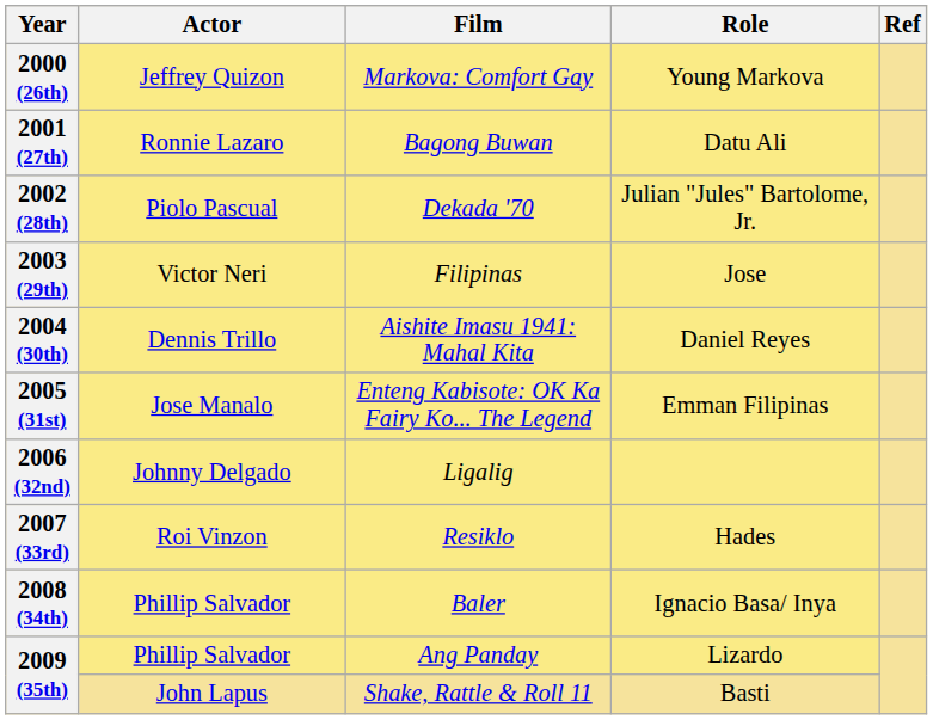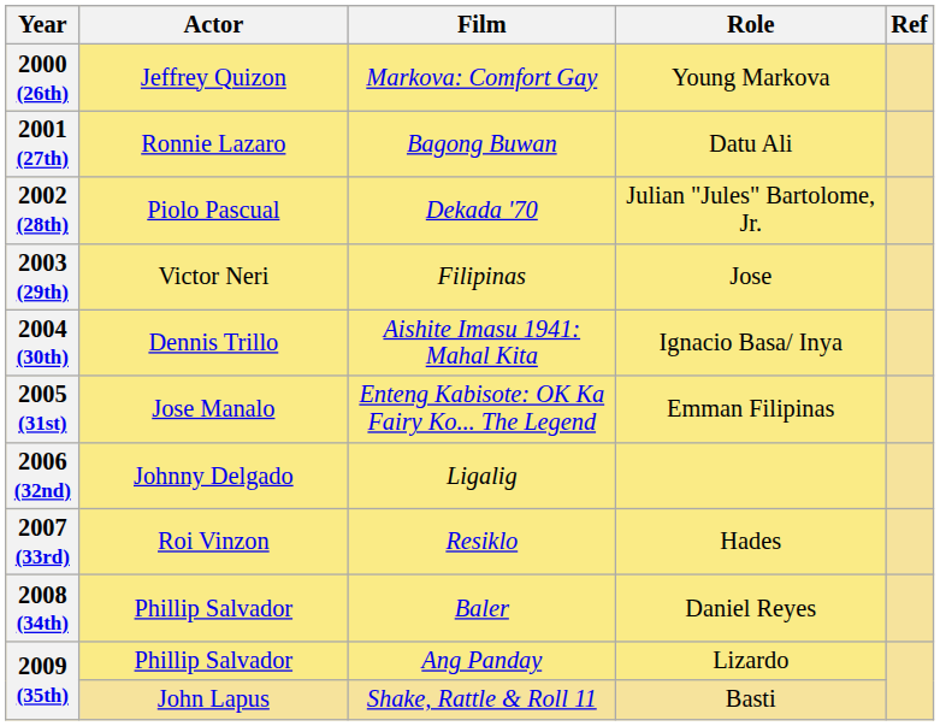 <table class="wikitable" rowspan="2" style="text-align:center; background: #f6e39c">
 <tr style="background:#bebebe;">
 <th scope="col" style="width:8%;">Year</th>
 <th scope="col" style="width:30%;">Actor</th>
 <th scope="col" style="width:30%;">Film</th>
 <th scope="col" style="width:30%;">Role</th>
 <th scope="col" style="width:2%;">Ref</th>
 </tr>
 <tr>
 <th scope="row" style="text-align:center">2000 <br><small><a href='#'>(26th)</a> </small></th>
 <td style="background:#FAEB86"><a href='#'>Jeffrey Quizon</a></td>
 <td style="background:#FAEB86"><em><a href='#'>Markova: Comfort Gay</a></em></td>
 <td style="background:#FAEB86">Young Markova</td>
 <td></td>
 </tr>
 <tr>
 <th scope="row" style="text-align:center">2001 <br><small><a href='#'>(27th)</a> </small></th>
 <td style="background:#FAEB86"><a href='#'>Ronnie Lazaro</a></td>
 <td style="background:#FAEB86"><em><a href='#'>Bagong Buwan</a></em></td>
 <td style="background:#FAEB86">Datu Ali</td>
 <td></td>
 </tr>
 <tr>
 <th scope="row" style="text-align:center">2002 <br><small><a href='#'>(28th)</a> </small></th>
 <td style="background:#FAEB86"><a href='#'>Piolo Pascual</a></td>
 <td style="background:#FAEB86"><em><a href='#'>Dekada '70</a></em></td>
 <td style="background:#FAEB86">Julian "Jules" Bartolome, Jr.</td>
 <td></td>
 </tr>
 <tr>
 <th scope="row" style="text-align:center">2003 <br><small><a href='#'>(29th)</a> </small></th>
 <td style="background:#FAEB86">Victor Neri</td>
 <td style="background:#FAEB86"><em>Filipinas</em></td>
 <td style="background:#FAEB86">Jose</td>
 <td></td>
 </tr>
 <tr>
 <th scope="row" style="text-align:center">2004 <br><small><a href='#'>(30th)</a> </small></th>
 <td style="background:#FAEB86"><a href='#'>Dennis Trillo</a></td>
 <td style="background:#FAEB86"><em><a href='#'>Aishite Imasu 1941: Mahal Kita</a></em></td>
-<td style="background:#FAEB86">Daniel Reyes</td>
+<td style="background:#FAEB86">Ignacio Basa/ Inya</td>
 <td></td>
 </tr>
 <tr>
 <th scope="row" style="text-align:center">2005 <br><small><a href='#'>(31st)</a> </small></th>
 <td style="background:#FAEB86"><a href='#'>Jose Manalo</a></td>
 <td style="background:#FAEB86"><em><a href='#'>Enteng Kabisote: OK Ka Fairy Ko... The Legend</a></em></td>
 <td style="background:#FAEB86">Emman Filipinas</td>
 <td></td>
 </tr>
 <tr>
 <th scope="row" style="text-align:center">2006 <br><small><a href='#'>(32nd)</a> </small></th>
 <td style="background:#FAEB86"><a href='#'>Johnny Delgado</a></td>
 <td style="background:#FAEB86"><em>Ligalig</em></td>
 <td style="background:#FAEB86"></td>
 <td></td>
 </tr>
 <tr>
 <th scope="row" style="text-align:center">2007 <br><small><a href='#'>(33rd)</a> </small></th>
 <td style="background:#FAEB86"><a href='#'>Roi Vinzon</a></td>
 <td style="background:#FAEB86"><em><a href='#'>Resiklo</a></em></td>
 <td style="background:#FAEB86">Hades</td>
 <td></td>
 </tr>
 <tr>
 <th scope="row" style="text-align:center">2008 <br><small><a href='#'>(34th)</a> </small></th>
 <td style="background:#FAEB86"><a href='#'>Phillip Salvador</a></td>
 <td style="background:#FAEB86"><em><a href='#'>Baler</a></em></td>
-<td style="background:#FAEB86">Ignacio Basa/ Inya</td>
+<td style="background:#FAEB86">Daniel Reyes</td>
 <td></td>
 </tr>
 <tr>
 <th scope="row" style="text-align:center" rowspan=2>2009 <br><small><a href='#'>(35th)</a> </small></th>
 <td style="background:#FAEB86"><a href='#'>Phillip Salvador</a></td>
 <td style="background:#FAEB86"><em><a href='#'>Ang Panday</a></em></td>
 <td style="background:#FAEB86">Lizardo</td>
 <td rowspan=2></td>
 </tr>
 <tr>
 <td><a href='#'>John Lapus</a></td>
 <td><em><a href='#'>Shake, Rattle & Roll 11</a></em></td>
 <td>Basti</td>
 </tr>
 </table>
